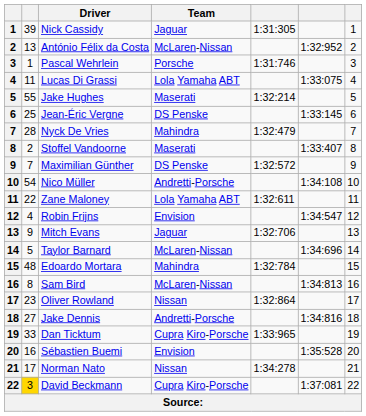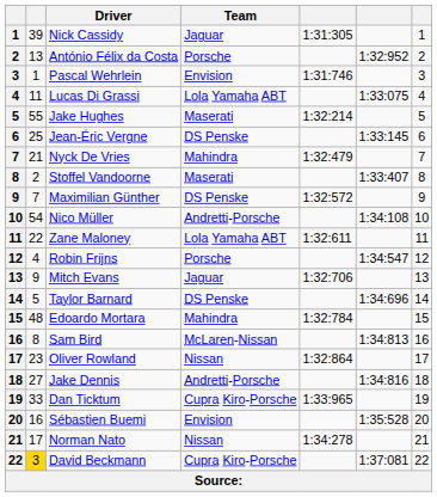 <table class="wikitable sortable" style="font-size: 85%">
 <tr>
 <th scope="col"></th>
 <th scope="col"></th>
 <th scope="col">Driver</th>
 <th scope="col">Team</th>
 <th scope="col"></th>
 <th scope="col"></th>
 <th scope="col"></th>
 </tr>
 <tr>
 <th scope="row">1</th>
 <td align="center">39</td>
 <td data-sort-value=""> <a href='#'>Nick Cassidy</a></td>
 <td><a href='#'>Jaguar</a></td>
 <td>1:31:305</td>
 <td></td>
 <td align="center">1</td>
 </tr>
 <tr>
 <th scope="row">2</th>
 <td align="center">13</td>
 <td data-sort-value=""> <a href='#'>António Félix da Costa</a></td>
-<td><a href='#'>McLaren</a>-<a href='#'>Nissan</a></td>
+<td><a href='#'>Porsche</a></td>
 <td></td>
 <td>1:32:952</td>
 <td align="center">2</td>
 </tr>
 <tr>
 <th scope="row">3</th>
 <td align="center">1</td>
 <td data-sort-value=""> <a href='#'>Pascal Wehrlein</a></td>
-<td><a href='#'>Porsche</a></td>
+<td><a href='#'>Envision</a></td>
 <td>1:31:746</td>
 <td></td>
 <td align="center">3</td>
 </tr>
 <tr>
 <th scope="row">4</th>
 <td align="center">11</td>
 <td data-sort-value=""> <a href='#'>Lucas Di Grassi</a></td>
 <td><a href='#'>Lola</a> <a href='#'>Yamaha</a> <a href='#'>ABT</a></td>
 <td></td>
 <td>1:33:075</td>
 <td align="center">4</td>
 </tr>
 <tr>
 <th scope="row">5</th>
 <td align="center">55</td>
 <td data-sort-value=""> <a href='#'>Jake Hughes</a></td>
 <td><a href='#'>Maserati</a></td>
 <td>1:32:214</td>
 <td></td>
 <td align="center">5</td>
 </tr>
 <tr>
 <th scope="row">6</th>
 <td align="center">25</td>
 <td data-sort-value=""> <a href='#'>Jean-Éric Vergne</a></td>
 <td><a href='#'>DS Penske</a></td>
 <td></td>
 <td>1:33:145</td>
 <td align="center">6</td>
 </tr>
 <tr>
 <th scope="row">7</th>
-<td align="center">28</td>
+<td align="center">21</td>
 <td data-sort-value=""> <a href='#'>Nyck De Vries</a></td>
 <td><a href='#'>Mahindra</a></td>
 <td>1:32:479</td>
 <td></td>
 <td align="center">7</td>
 </tr>
 <tr>
 <th scope="row">8</th>
 <td align="center">2</td>
 <td data-sort-value=""> <a href='#'>Stoffel Vandoorne</a></td>
 <td><a href='#'>Maserati</a></td>
 <td></td>
 <td>1:33:407</td>
 <td align="center">8</td>
 </tr>
 <tr>
 <th scope="row">9</th>
 <td align="center">7</td>
 <td data-sort-value=""> <a href='#'>Maximilian Günther</a></td>
 <td><a href='#'>DS Penske</a></td>
 <td>1:32:572</td>
 <td></td>
 <td align="center">9</td>
 </tr>
 <tr>
 <th scope="row">10</th>
 <td align="center">54</td>
 <td data-sort-value=""> <a href='#'>Nico Müller</a></td>
 <td><a href='#'>Andretti</a>-<a href='#'>Porsche</a></td>
 <td></td>
 <td>1:34:108</td>
 <td align="center">10</td>
 </tr>
 <tr>
 <th scope="row">11</th>
 <td align="center">22</td>
 <td data-sort-value=""> <a href='#'>Zane Maloney</a></td>
 <td><a href='#'>Lola</a> <a href='#'>Yamaha</a> <a href='#'>ABT</a></td>
 <td>1:32:611</td>
 <td></td>
 <td align="center">11</td>
 </tr>
 <tr>
 <th scope="row">12</th>
 <td align="center">4</td>
 <td data-sort-value=""> <a href='#'>Robin Frijns</a></td>
-<td><a href='#'>Envision</a></td>
+<td><a href='#'>Porsche</a></td>
 <td></td>
 <td>1:34:547</td>
 <td align="center">12</td>
 </tr>
 <tr>
 <th scope="row">13</th>
 <td align="center">9</td>
 <td data-sort-value=""> <a href='#'>Mitch Evans</a></td>
 <td><a href='#'>Jaguar</a></td>
 <td>1:32:706</td>
 <td></td>
 <td align="center">13</td>
 </tr>
 <tr>
 <th scope="row">14</th>
 <td align="center">5</td>
 <td data-sort-value=""> <a href='#'>Taylor Barnard</a></td>
-<td><a href='#'>McLaren</a>-<a href='#'>Nissan</a></td>
+<td><a href='#'>DS Penske</a></td>
 <td></td>
 <td>1:34:696</td>
 <td align="center">14</td>
 </tr>
 <tr>
 <th scope="row">15</th>
 <td align="center">48</td>
 <td data-sort-value=""> <a href='#'>Edoardo Mortara</a></td>
 <td><a href='#'>Mahindra</a></td>
 <td>1:32:784</td>
 <td></td>
 <td align="center">15</td>
 </tr>
 <tr>
 <th scope="row">16</th>
 <td align="center">8</td>
 <td data-sort-value=""> <a href='#'>Sam Bird</a></td>
 <td><a href='#'>McLaren</a>-<a href='#'>Nissan</a></td>
 <td></td>
 <td>1:34:813</td>
 <td align="center">16</td>
 </tr>
 <tr>
 <th scope="row">17</th>
 <td align="center">23</td>
 <td data-sort-value=""> <a href='#'>Oliver Rowland</a></td>
 <td><a href='#'>Nissan</a></td>
 <td>1:32:864</td>
 <td></td>
 <td align="center">17</td>
 </tr>
 <tr>
 <th scope="row">18</th>
 <td align="center">27</td>
 <td data-sort-value=""> <a href='#'>Jake Dennis</a></td>
 <td><a href='#'>Andretti</a>-<a href='#'>Porsche</a></td>
 <td></td>
 <td>1:34:816</td>
 <td align="center">18</td>
 </tr>
 <tr>
 <th scope="row">19</th>
 <td align="center">33</td>
 <td data-sort-value=""> <a href='#'>Dan Ticktum</a></td>
 <td><a href='#'>Cupra</a> <a href='#'>Kiro</a>-<a href='#'>Porsche</a></td>
 <td>1:33:965</td>
 <td></td>
 <td align="center">19</td>
 </tr>
 <tr>
 <th scope="row">20</th>
 <td align="center">16</td>
 <td data-sort-value=""> <a href='#'>Sébastien Buemi</a></td>
 <td><a href='#'>Envision</a></td>
 <td></td>
 <td>1:35:528</td>
 <td align="center">20</td>
 </tr>
 <tr>
 <th scope="row">21</th>
 <td align="center">17</td>
 <td data-sort-value=""> <a href='#'>Norman Nato</a></td>
 <td><a href='#'>Nissan</a></td>
 <td>1:34:278</td>
 <td></td>
 <td align="center">21</td>
 </tr>
 <tr>
 <th scope="row">22</th>
 <td align="center" style="background: gold;">3</td>
 <td data-sort-value=""> <a href='#'>David Beckmann</a></td>
 <td><a href='#'>Cupra</a> <a href='#'>Kiro</a>-<a href='#'>Porsche</a></td>
 <td></td>
 <td>1:37:081</td>
 <td align="center">22</td>
 </tr>
 <tr>
 <th colspan="10">Source:</th>
 </tr>
 </table>
